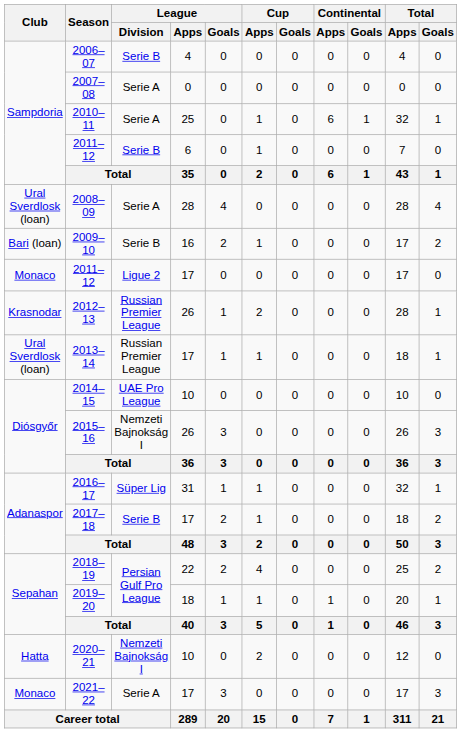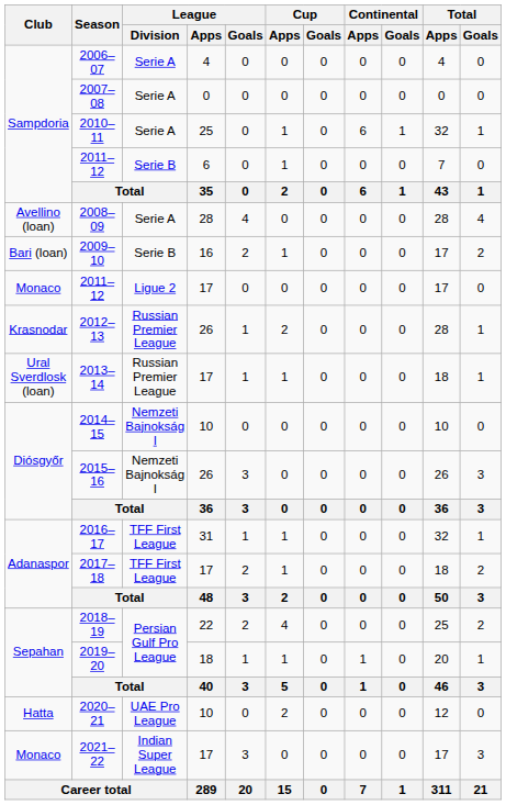 <table class="wikitable" style="text-align:center">
 <tr>
 <th rowspan="2">Club</th>
 <th rowspan="2">Season</th>
 <th colspan="3">League</th>
 <th colspan="2">Cup</th>
 <th colspan="2">Continental</th>
 <th colspan="2">Total</th>
 </tr>
 <tr>
 <th>Division</th>
 <th>Apps</th>
 <th>Goals</th>
 <th>Apps</th>
 <th>Goals</th>
 <th>Apps</th>
 <th>Goals</th>
 <th>Apps</th>
 <th>Goals</th>
 </tr>
 <tr>
 <td rowspan="5"><a href='#'>Sampdoria</a></td>
 <td><a href='#'>2006–07</a></td>
-<td><a href='#'>Serie B</a></td>
+<td><a href='#'>Serie A</a></td>
 <td>4</td>
 <td>0</td>
 <td>0</td>
 <td>0</td>
 <td>0</td>
 <td>0</td>
 <td>4</td>
 <td>0</td>
 </tr>
 <tr>
 <td><a href='#'>2007–08</a></td>
 <td>Serie A</td>
 <td>0</td>
 <td>0</td>
 <td>0</td>
 <td>0</td>
 <td>0</td>
 <td>0</td>
 <td>0</td>
 <td>0</td>
 </tr>
 <tr>
 <td><a href='#'>2010–11</a></td>
 <td>Serie A</td>
 <td>25</td>
 <td>0</td>
 <td>1</td>
 <td>0</td>
 <td>6</td>
 <td>1</td>
 <td>32</td>
 <td>1</td>
 </tr>
 <tr>
 <td><a href='#'>2011–12</a></td>
 <td><a href='#'>Serie B</a></td>
 <td>6</td>
 <td>0</td>
 <td>1</td>
 <td>0</td>
 <td>0</td>
 <td>0</td>
 <td>7</td>
 <td>0</td>
 </tr>
 <tr>
 <th colspan="2">Total</th>
 <th>35</th>
 <th>0</th>
 <th>2</th>
 <th>0</th>
 <th>6</th>
 <th>1</th>
 <th>43</th>
 <th>1</th>
 </tr>
 <tr>
-<td><a href='#'>Ural Sverdlosk</a> (loan)</td>
+<td><a href='#'>Avellino</a> (loan)</td>
 <td><a href='#'>2008–09</a></td>
 <td>Serie A</td>
 <td>28</td>
 <td>4</td>
 <td>0</td>
 <td>0</td>
 <td>0</td>
 <td>0</td>
 <td>28</td>
 <td>4</td>
 </tr>
 <tr>
 <td><a href='#'>Bari</a> (loan)</td>
 <td><a href='#'>2009–10</a></td>
 <td>Serie B</td>
 <td>16</td>
 <td>2</td>
 <td>1</td>
 <td>0</td>
 <td>0</td>
 <td>0</td>
 <td>17</td>
 <td>2</td>
 </tr>
 <tr>
 <td><a href='#'>Monaco</a></td>
 <td><a href='#'>2011–12</a></td>
 <td><a href='#'>Ligue 2</a></td>
 <td>17</td>
 <td>0</td>
 <td>0</td>
 <td>0</td>
 <td>0</td>
 <td>0</td>
 <td>17</td>
 <td>0</td>
 </tr>
 <tr>
 <td><a href='#'>Krasnodar</a></td>
 <td><a href='#'>2012–13</a></td>
 <td><a href='#'>Russian Premier League</a></td>
 <td>26</td>
 <td>1</td>
 <td>2</td>
 <td>0</td>
 <td>0</td>
 <td>0</td>
 <td>28</td>
 <td>1</td>
 </tr>
 <tr>
 <td><a href='#'>Ural Sverdlosk</a> (loan)</td>
 <td><a href='#'>2013–14</a></td>
 <td>Russian Premier League</td>
 <td>17</td>
 <td>1</td>
 <td>1</td>
 <td>0</td>
 <td>0</td>
 <td>0</td>
 <td>18</td>
 <td>1</td>
 </tr>
 <tr>
 <td rowspan="3"><a href='#'>Diósgyőr</a></td>
 <td><a href='#'>2014–15</a></td>
-<td rowspan="1"><a href='#'>UAE Pro League</a></td>
+<td><a href='#'>Nemzeti Bajnokság I</a></td>
 <td>10</td>
 <td>0</td>
 <td>0</td>
 <td>0</td>
 <td>0</td>
 <td>0</td>
 <td>10</td>
 <td>0</td>
 </tr>
 <tr>
 <td><a href='#'>2015–16</a></td>
 <td>Nemzeti Bajnokság I</td>
 <td>26</td>
 <td>3</td>
 <td>0</td>
 <td>0</td>
 <td>0</td>
 <td>0</td>
 <td>26</td>
 <td>3</td>
 </tr>
 <tr>
 <th colspan="2">Total</th>
 <th>36</th>
 <th>3</th>
 <th>0</th>
 <th>0</th>
 <th>0</th>
 <th>0</th>
 <th>36</th>
 <th>3</th>
 </tr>
 <tr>
 <td rowspan="3"><a href='#'>Adanaspor</a></td>
 <td><a href='#'>2016–17</a></td>
-<td><a href='#'>Süper Lig</a></td>
+<td><a href='#'>TFF First League</a></td>
 <td>31</td>
 <td>1</td>
 <td>1</td>
 <td>0</td>
 <td>0</td>
 <td>0</td>
 <td>32</td>
 <td>1</td>
 </tr>
 <tr>
 <td><a href='#'>2017–18</a></td>
-<td><a href='#'>Serie B</a></td>
+<td><a href='#'>TFF First League</a></td>
 <td>17</td>
 <td>2</td>
 <td>1</td>
 <td>0</td>
 <td>0</td>
 <td>0</td>
 <td>18</td>
 <td>2</td>
 </tr>
 <tr>
 <th colspan="2">Total</th>
 <th>48</th>
 <th>3</th>
 <th>2</th>
 <th>0</th>
 <th>0</th>
 <th>0</th>
 <th>50</th>
 <th>3</th>
 </tr>
 <tr>
 <td rowspan="3"><a href='#'>Sepahan</a></td>
 <td><a href='#'>2018–19</a></td>
 <td rowspan="2"><a href='#'>Persian Gulf Pro League</a></td>
 <td>22</td>
 <td>2</td>
 <td>4</td>
 <td>0</td>
 <td>0</td>
 <td>0</td>
 <td>25</td>
 <td>2</td>
 </tr>
 <tr>
 <td><a href='#'>2019–20</a></td>
 <td>18</td>
 <td>1</td>
 <td>1</td>
 <td>0</td>
 <td>1</td>
 <td>0</td>
 <td>20</td>
 <td>1</td>
 </tr>
 <tr>
 <th colspan="2">Total</th>
 <th>40</th>
 <th>3</th>
 <th>5</th>
 <th>0</th>
 <th>1</th>
 <th>0</th>
 <th>46</th>
 <th>3</th>
 </tr>
 <tr>
 <td rowspan="1"><a href='#'>Hatta</a></td>
 <td><a href='#'>2020–21</a></td>
-<td><a href='#'>Nemzeti Bajnokság I</a></td>
+<td rowspan="1"><a href='#'>UAE Pro League</a></td>
 <td>10</td>
 <td>0</td>
 <td>2</td>
 <td>0</td>
 <td>0</td>
 <td>0</td>
 <td>12</td>
 <td>0</td>
 </tr>
 <tr>
 <td><a href='#'>Monaco</a></td>
 <td><a href='#'>2021–22</a></td>
-<td>Serie A</td>
+<td rowspan="1"><a href='#'>Indian Super League</a></td>
 <td>17</td>
 <td>3</td>
 <td>0</td>
 <td>0</td>
 <td>0</td>
 <td>0</td>
 <td>17</td>
 <td>3</td>
 </tr>
 <tr>
 <th colspan="3">Career total</th>
 <th>289</th>
 <th>20</th>
 <th>15</th>
 <th>0</th>
 <th>7</th>
 <th>1</th>
 <th>311</th>
 <th>21</th>
 </tr>
 </table>
